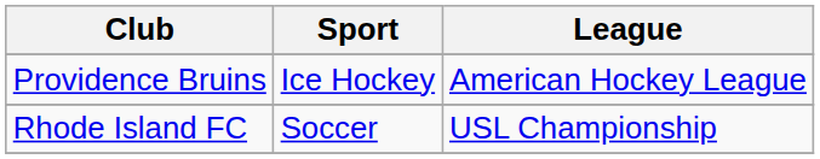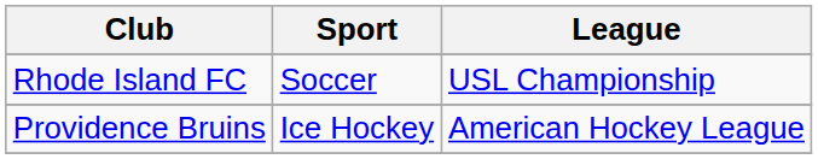 <table class="wikitable sortable">
 <tr>
 <th>Club</th>
 <th>Sport</th>
 <th>League</th>
+</tr>
+<tr>
+</tr>
+<tr>
+<td><a href='#'>Rhode Island FC</a></td>
+<td><a href='#'>Soccer</a></td>
+<td><a href='#'>USL Championship</a></td>
 </tr>
 <tr>
 </tr>
 <tr>
 <td><a href='#'>Providence Bruins</a></td>
 <td><a href='#'>Ice Hockey</a></td>
 <td><a href='#'>American Hockey League</a></td>
 </tr>
 <tr>
 </tr>
-<tr>
-<td><a href='#'>Rhode Island FC</a></td>
-<td><a href='#'>Soccer</a></td>
-<td><a href='#'>USL Championship</a></td>
-</tr>
-<tr>
-</tr>
 </table>
